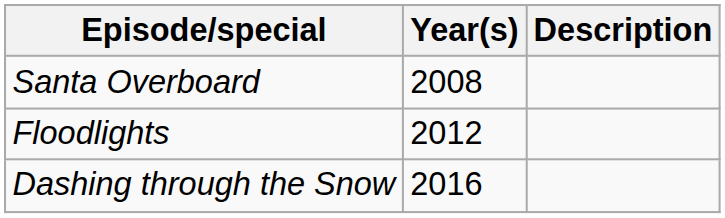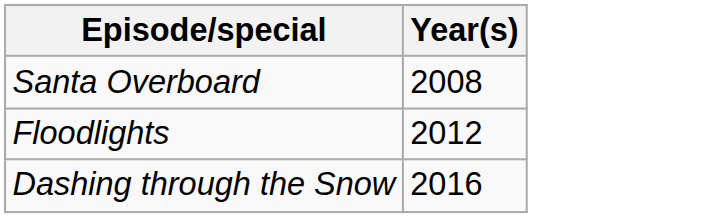 <table class="wikitable sortable">
 <tr>
 <th>Episode/special</th>
 <th>Year(s)</th>
-<th>Description</th>
 </tr>
 <tr>
 <td><em>Santa Overboard</em></td>
 <td>2008</td>
-<td></td>
 </tr>
 <tr>
 <td><em>Floodlights</em></td>
 <td>2012</td>
-<td></td>
 </tr>
 <tr>
 <td><em>Dashing through the Snow</em></td>
 <td>2016</td>
-<td></td>
 </tr>
 </table>
